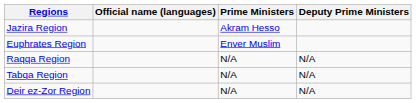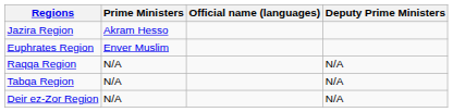 <table class="wikitable">
 <tr>
 <th><a href='#'>Regions</a></th>
+<th>Prime Ministers</th>
 <th>Official name (languages)</th>
-<th>Prime Ministers</th>
 <th>Deputy Prime Ministers</th>
 </tr>
 <tr>
 <td><a href='#'>Jazira Region</a></td>
+<td><a href='#'>Akram Hesso</a></td>
 <td></td>
-<td><a href='#'>Akram Hesso</a></td>
 <td></td>
 </tr>
 <tr>
 <td><a href='#'>Euphrates Region</a></td>
+<td><a href='#'>Enver Muslim</a></td>
 <td></td>
-<td><a href='#'>Enver Muslim</a></td>
 <td></td>
 </tr>
 <tr>
 <td><a href='#'>Raqqa Region</a></td>
+<td>N/A</td>
 <td></td>
-<td>N/A</td>
 <td>N/A</td>
 </tr>
 <tr>
 <td><a href='#'>Tabqa Region</a></td>
+<td>N/A</td>
 <td></td>
-<td>N/A</td>
 <td>N/A</td>
 </tr>
 <tr>
 <td><a href='#'>Deir ez-Zor Region</a></td>
+<td>N/A</td>
 <td></td>
-<td>N/A</td>
 <td>N/A</td>
 </tr>
 </table>
